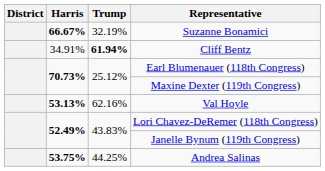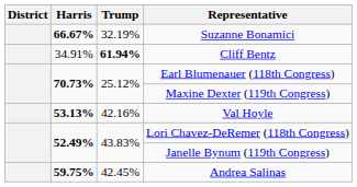 <table class=wikitable>
 <tr>
 <th>District</th>
 <th>Harris</th>
 <th>Trump</th>
 <th>Representative</th>
 </tr>
 <tr align=center>
 <th></th>
 <td><strong>66.67%</strong></td>
 <td>32.19%</td>
 <td><a href='#'>Suzanne Bonamici</a></td>
 </tr>
 <tr align=center>
 <th></th>
 <td>34.91%</td>
 <td><strong>61.94%</strong></td>
 <td><a href='#'>Cliff Bentz</a></td>
 </tr>
 <tr align=center>
 <th rowspan=2 ></th>
 <td rowspan=2><strong>70.73%</strong></td>
 <td rowspan=2>25.12%</td>
 <td><a href='#'>Earl Blumenauer</a> (<a href='#'>118th Congress</a>)</td>
 </tr>
 <tr align=center>
 <td><a href='#'>Maxine Dexter</a> (<a href='#'>119th Congress</a>)</td>
 </tr>
 <tr align=center>
 <th></th>
 <td><strong>53.13%</strong></td>
-<td>62.16%</td>
+<td>42.16%</td>
 <td><a href='#'>Val Hoyle</a></td>
 </tr>
 <tr align=center>
 <th rowspan=2 ></th>
 <td rowspan=2><strong>52.49%</strong></td>
 <td rowspan=2>43.83%</td>
 <td><a href='#'>Lori Chavez-DeRemer</a> (<a href='#'>118th Congress</a>)</td>
 </tr>
 <tr align=center>
 <td><a href='#'>Janelle Bynum</a> (<a href='#'>119th Congress</a>)</td>
 </tr>
 <tr align=center>
 <th></th>
-<td><strong>53.75%</strong></td>
-<td>44.25%</td>
+<td><strong>59.75%</strong></td>
+<td>42.45%</td>
 <td><a href='#'>Andrea Salinas</a></td>
 </tr>
 </table>
